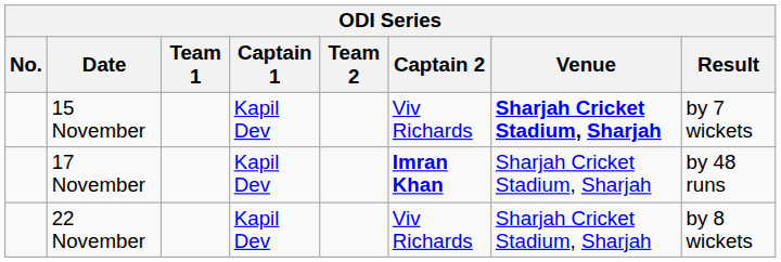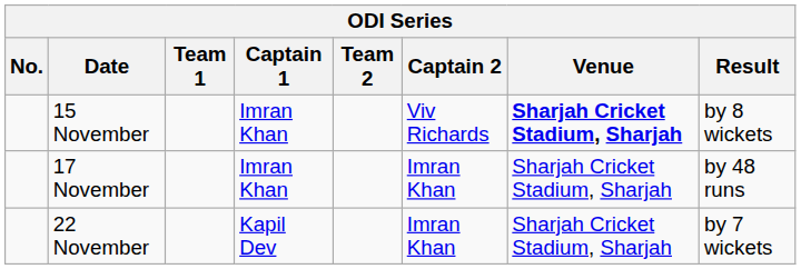 <table class="wikitable">
 <tr>
 <th colspan="9">ODI Series</th>
 </tr>
 <tr>
 <th>No.</th>
 <th>Date</th>
 <th>Team 1</th>
 <th>Captain 1</th>
 <th>Team 2</th>
 <th>Captain 2</th>
 <th>Venue</th>
 <th>Result</th>
 </tr>
 <tr>
 <td></td>
 <td>15 November</td>
 <td></td>
-<td><a href='#'>Kapil Dev</a></td>
+<td><a href='#'>Imran Khan</a></td>
 <td></td>
 <td><a href='#'>Viv Richards</a></td>
 <td><strong><a href='#'>Sharjah Cricket Stadium</a>, <a href='#'>Sharjah</a></strong></td>
-<td> by 7 wickets</td>
+<td> by 8 wickets</td>
 </tr>
 <tr>
 <td></td>
 <td>17 November</td>
 <td></td>
-<td><a href='#'>Kapil Dev</a></td>
+<td><a href='#'>Imran Khan</a></td>
 <td></td>
-<td><strong><a href='#'>Imran Khan</a></strong></td>
+<td><a href='#'>Imran Khan</a></td>
 <td><a href='#'>Sharjah Cricket Stadium</a>, <a href='#'>Sharjah</a></td>
 <td> by 48 runs</td>
 </tr>
 <tr>
 <td></td>
 <td>22 November</td>
 <td></td>
 <td><a href='#'>Kapil Dev</a></td>
 <td></td>
-<td><a href='#'>Viv Richards</a></td>
+<td><a href='#'>Imran Khan</a></td>
 <td><a href='#'>Sharjah Cricket Stadium</a>, <a href='#'>Sharjah</a></td>
-<td> by 8 wickets</td>
+<td> by 7 wickets</td>
 </tr>
 </table>
